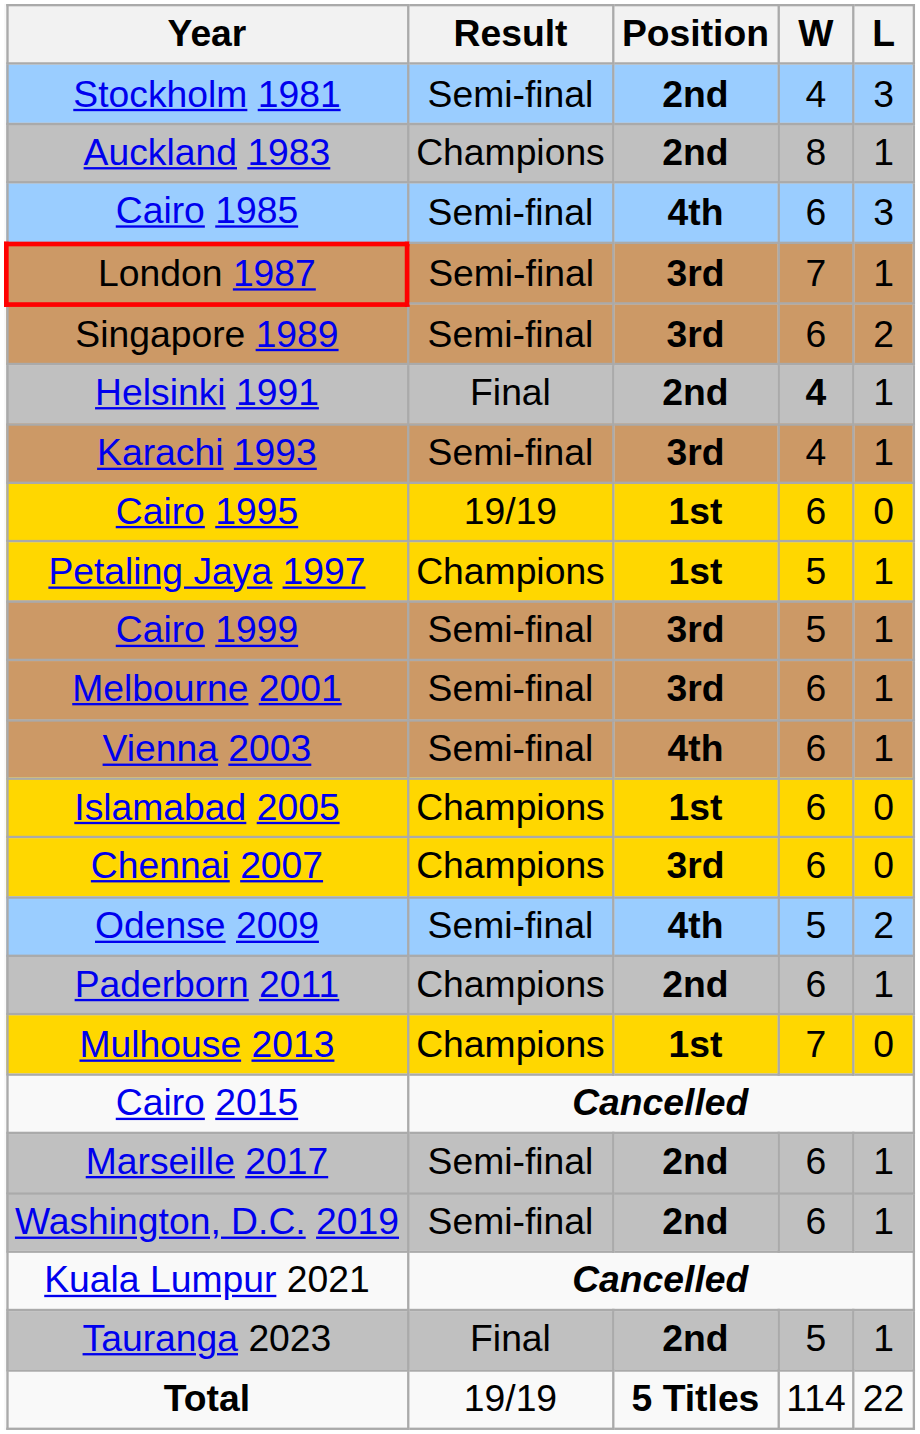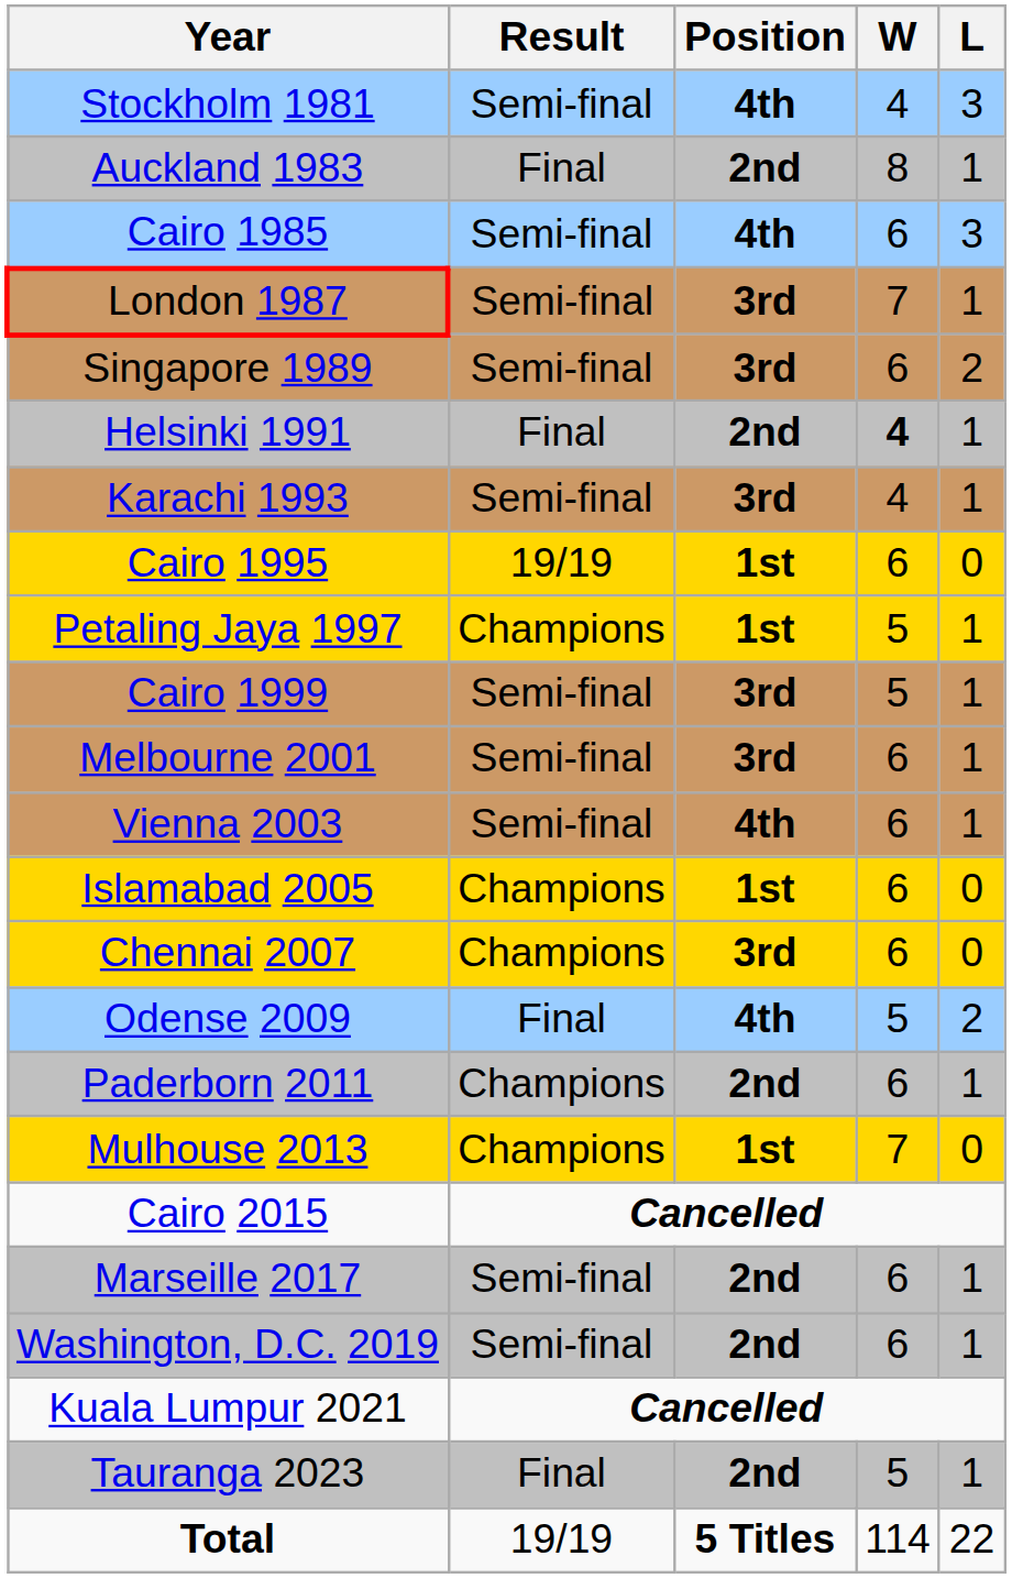 <table class="wikitable" style="text-align: center;">
 <tr>
 <th>Year</th>
 <th>Result</th>
 <th>Position</th>
 <th>W</th>
 <th>L</th>
 </tr>
 <tr style="background:#9acdff;">
 <td> <a href='#'>Stockholm</a> <a href='#'>1981</a></td>
 <td>Semi-final</td>
-<td><strong>2nd</strong></td>
+<td><strong>4th</strong></td>
 <td>4</td>
 <td>3</td>
 </tr>
 <tr style="background:silver;">
 <td> <a href='#'>Auckland</a> <a href='#'>1983</a></td>
-<td>Champions</td>
+<td>Final</td>
 <td><strong>2nd</strong></td>
 <td>8</td>
 <td>1</td>
 </tr>
 <tr style="background:#9acdff;">
 <td> <a href='#'>Cairo</a> <a href='#'>1985</a></td>
 <td>Semi-final</td>
 <td><strong>4th</strong></td>
 <td>6</td>
 <td>3</td>
 </tr>
 <tr style="background:#c96;">
 <td style="border: 2px solid red"> London <a href='#'>1987</a></td>
 <td>Semi-final</td>
 <td><strong>3rd</strong></td>
 <td>7</td>
 <td>1</td>
 </tr>
 <tr style="background:#c96;">
 <td> Singapore <a href='#'>1989</a></td>
 <td>Semi-final</td>
 <td><strong>3rd</strong></td>
 <td>6</td>
 <td>2</td>
 </tr>
 <tr style="background:silver;">
 <td> <a href='#'>Helsinki</a> <a href='#'>1991</a></td>
 <td>Final</td>
 <td><strong>2nd</strong></td>
 <td><strong>4</strong></td>
 <td>1</td>
 </tr>
 <tr style="background:#c96;">
 <td> <a href='#'>Karachi</a> <a href='#'>1993</a></td>
 <td>Semi-final</td>
 <td><strong>3rd</strong></td>
 <td>4</td>
 <td>1</td>
 </tr>
 <tr style="background:gold;">
 <td> <a href='#'>Cairo</a> <a href='#'>1995</a></td>
 <td>19/19</td>
 <td><strong>1st</strong></td>
 <td>6</td>
 <td>0</td>
 </tr>
 <tr style="background:gold;">
 <td> <a href='#'>Petaling Jaya</a> <a href='#'>1997</a></td>
 <td>Champions</td>
 <td><strong>1st</strong></td>
 <td>5</td>
 <td>1</td>
 </tr>
 <tr style="background:#c96;">
 <td> <a href='#'>Cairo</a> <a href='#'>1999</a></td>
 <td>Semi-final</td>
 <td><strong>3rd</strong></td>
 <td>5</td>
 <td>1</td>
 </tr>
 <tr style="background:#c96;">
 <td> <a href='#'>Melbourne</a> <a href='#'>2001</a></td>
 <td>Semi-final</td>
 <td><strong>3rd</strong></td>
 <td>6</td>
 <td>1</td>
 </tr>
 <tr style="background:#c96;">
 <td> <a href='#'>Vienna</a> <a href='#'>2003</a></td>
 <td>Semi-final</td>
 <td><strong>4th</strong></td>
 <td>6</td>
 <td>1</td>
 </tr>
 <tr style="background:gold;">
 <td> <a href='#'>Islamabad</a> <a href='#'>2005</a></td>
 <td>Champions</td>
 <td><strong>1st</strong></td>
 <td>6</td>
 <td>0</td>
 </tr>
 <tr style="background:gold;">
 <td> <a href='#'>Chennai</a> <a href='#'>2007</a></td>
 <td>Champions</td>
 <td><strong>3rd</strong></td>
 <td>6</td>
 <td>0</td>
 </tr>
 <tr style="background:#9acdff;">
 <td> <a href='#'>Odense</a> <a href='#'>2009</a></td>
-<td>Semi-final</td>
+<td>Final</td>
 <td><strong>4th</strong></td>
 <td>5</td>
 <td>2</td>
 </tr>
 <tr style="background:silver;">
 <td> <a href='#'>Paderborn</a> <a href='#'>2011</a></td>
 <td>Champions</td>
 <td><strong>2nd</strong></td>
 <td>6</td>
 <td>1</td>
 </tr>
 <tr style="background:gold;">
 <td> <a href='#'>Mulhouse</a> <a href='#'>2013</a></td>
 <td>Champions</td>
 <td><strong>1st</strong></td>
 <td>7</td>
 <td>0</td>
 </tr>
 <tr>
 <td> <a href='#'>Cairo</a> <a href='#'>2015</a></td>
 <td rowspan="1" colspan="4" align="center"><strong><em>Cancelled</em></strong></td>
 </tr>
 <tr style="background:silver;">
 <td> <a href='#'>Marseille</a> <a href='#'>2017</a></td>
 <td>Semi-final</td>
 <td><strong>2nd</strong></td>
 <td>6</td>
 <td>1</td>
 </tr>
 <tr style="background:silver;">
 <td> <a href='#'>Washington, D.C.</a> <a href='#'>2019</a></td>
 <td>Semi-final</td>
 <td><strong>2nd</strong></td>
 <td>6</td>
 <td>1</td>
 </tr>
 <tr>
 <td> <a href='#'>Kuala Lumpur</a> 2021</td>
 <td rowspan="1" colspan="4" align="center"><strong><em>Cancelled</em></strong></td>
 </tr>
 <tr style="background:silver;">
 <td> <a href='#'>Tauranga</a> 2023</td>
 <td>Final</td>
 <td><strong>2nd</strong></td>
 <td>5</td>
 <td>1</td>
 </tr>
 <tr>
 <td><strong>Total</strong></td>
 <td>19/19</td>
 <td><strong>5 Titles</strong></td>
 <td>114</td>
 <td>22</td>
 </tr>
 </table>
